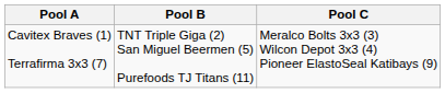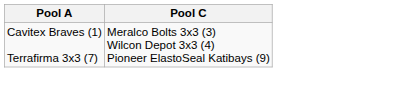 <table class=wikitable>
 <tr>
 <th>Pool A</th>
-<th>Pool B</th>
 <th>Pool C</th>
 </tr>
 <tr valign=top>
 <td>Cavitex Braves (1) <br>  <br> Terrafirma 3x3 (7)</td>
-<td>TNT Triple Giga (2) <br> San Miguel Beermen (5) <br>  <br> Purefoods TJ Titans (11)</td>
 <td>Meralco Bolts 3x3 (3) <br> Wilcon Depot 3x3 (4) <br> Pioneer ElastoSeal Katibays (9) <br> </td>
 </tr>
 </table>
